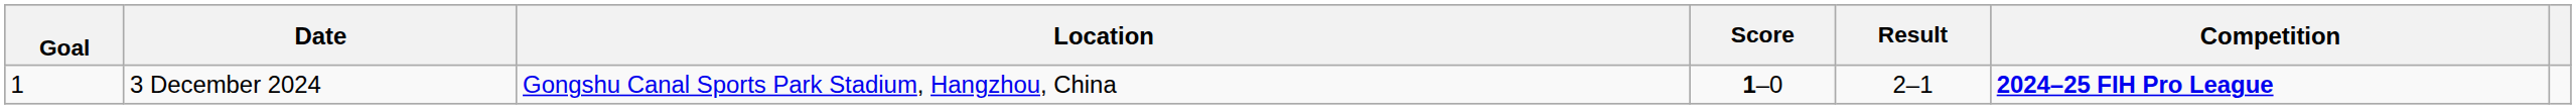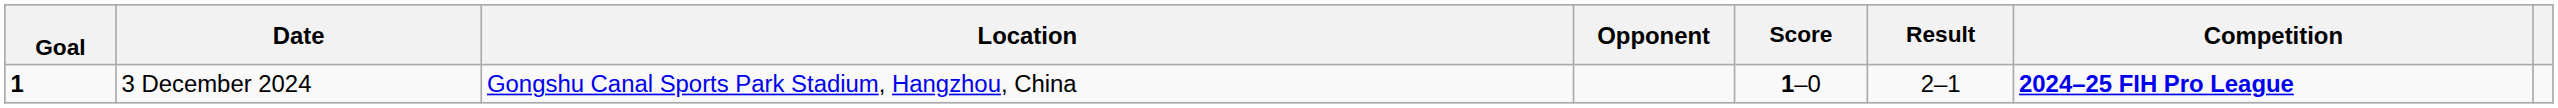 <table class="wikitable sortable" style="font-size:90%" width=97%>
 <tr>
 <th style="font-size:95%;" data-sort-type=number><br>Goal</th>
 <th align=center>Date</th>
 <th>Location</th>
+<th width=90>Opponent</th>
 <th data-sort-type="number" style="font-size:95%">Score</th>
 <th data-sort-type="number" style="font-size:95%">Result</th>
 <th>Competition</th>
 <th></th>
 </tr>
 <tr>
-<td>1</td>
+<td><strong>1</strong></td>
 <td>3 December 2024</td>
 <td><a href='#'>Gongshu Canal Sports Park Stadium</a>, <a href='#'>Hangzhou</a>, China</td>
+<td></td>
 <td align="center"><strong>1</strong>–0</td>
 <td align="center">2–1</td>
 <td><strong><a href='#'>2024–25 FIH Pro League</a></strong></td>
 <td></td>
 </tr>
 </table>
